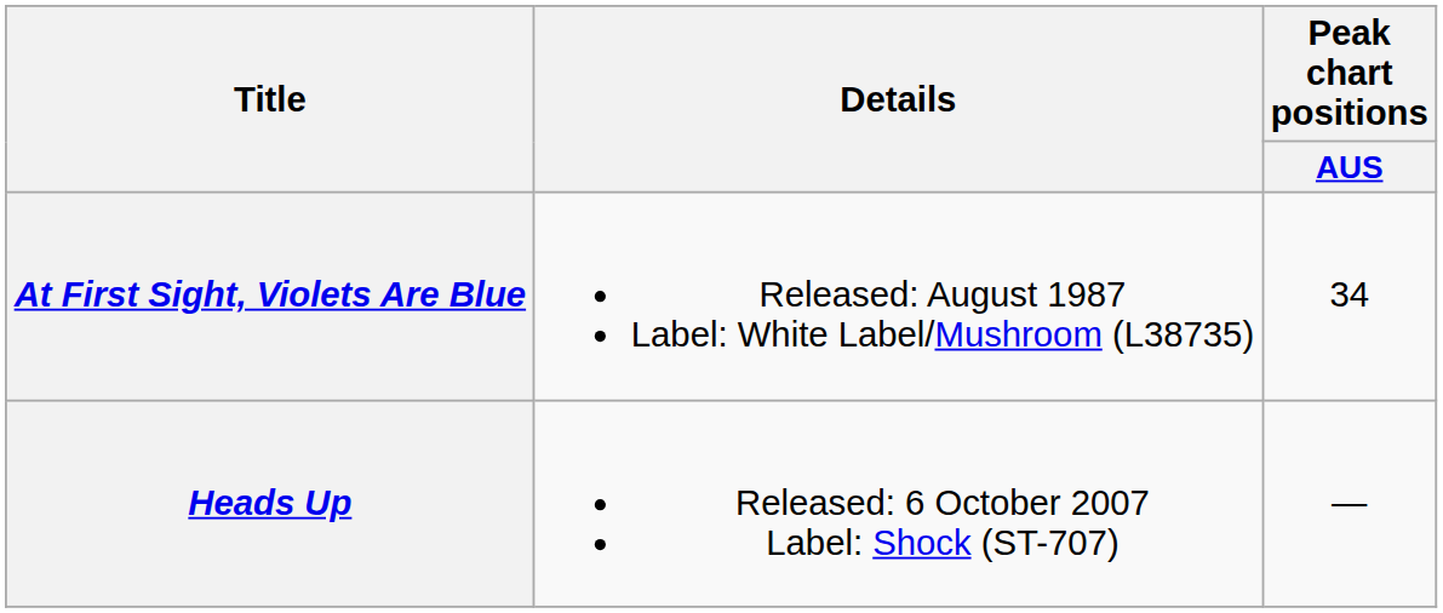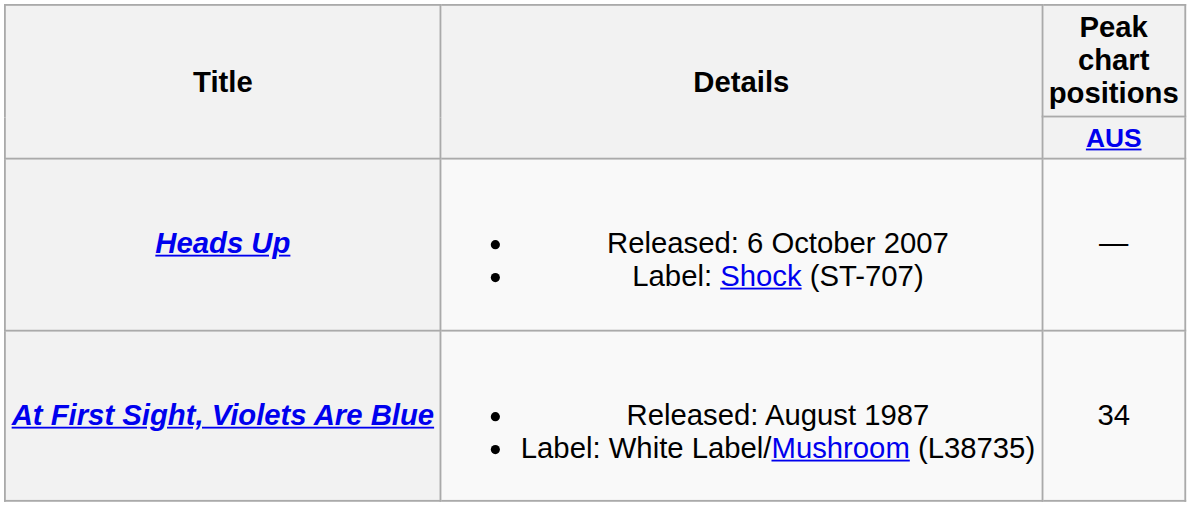 <table class="wikitable plainrowheaders" style="text-align:center">
 <tr>
 <th scope="col" rowspan="2">Title</th>
 <th scope="col" rowspan="2">Details</th>
 <th scope="col" colspan="1">Peak chart positions</th>
 </tr>
 <tr>
 <th scope="col" style="width:3em;font-size:90%"><a href='#'>AUS</a><br></th>
 </tr>
 <tr>
+<th scope="row"><em><a href='#'>Heads Up</a></em></th>
+<td><br><ul><li>Released: 6 October 2007</li><li>Label: <a href='#'>Shock</a> (ST-707)</li></ul></td>
+<td>—</td>
+</tr>
+<tr>
 <th scope="row"><em><a href='#'>At First Sight, Violets Are Blue</a></em></th>
 <td><br><ul><li>Released: August 1987</li><li>Label: White Label/<a href='#'>Mushroom</a> (L38735)</li></ul></td>
 <td>34</td>
 </tr>
-<tr>
-<th scope="row"><em><a href='#'>Heads Up</a></em></th>
-<td><br><ul><li>Released: 6 October 2007</li><li>Label: <a href='#'>Shock</a> (ST-707)</li></ul></td>
-<td>—</td>
-</tr>
 </table>
